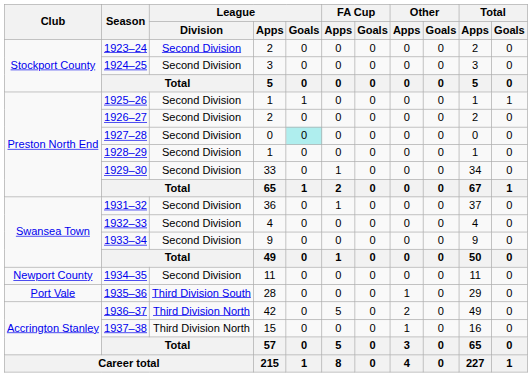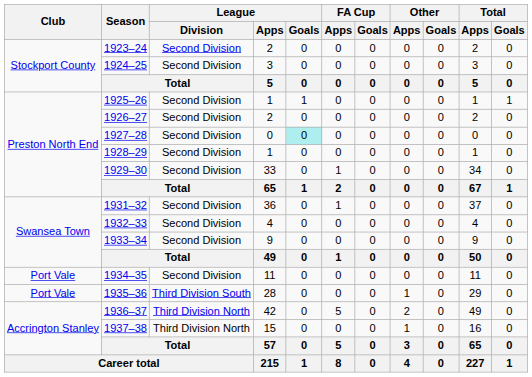 <table class="wikitable" style="text-align: center;">
 <tr>
 <th rowspan="2">Club</th>
 <th rowspan="2">Season</th>
 <th colspan="3">League</th>
 <th colspan="2">FA Cup</th>
 <th colspan="2">Other</th>
 <th colspan="2">Total</th>
 </tr>
 <tr>
 <th>Division</th>
 <th>Apps</th>
 <th>Goals</th>
 <th>Apps</th>
 <th>Goals</th>
 <th>Apps</th>
 <th>Goals</th>
 <th>Apps</th>
 <th>Goals</th>
 </tr>
 <tr>
 <td rowspan="3"><a href='#'>Stockport County</a></td>
 <td><a href='#'>1923–24</a></td>
 <td><a href='#'>Second Division</a></td>
 <td>2</td>
 <td>0</td>
 <td>0</td>
 <td>0</td>
 <td>0</td>
 <td>0</td>
 <td>2</td>
 <td>0</td>
 </tr>
 <tr>
 <td><a href='#'>1924–25</a></td>
 <td>Second Division</td>
 <td>3</td>
 <td>0</td>
 <td>0</td>
 <td>0</td>
 <td>0</td>
 <td>0</td>
 <td>3</td>
 <td>0</td>
 </tr>
 <tr>
 <th colspan="2">Total</th>
 <th>5</th>
 <th>0</th>
 <th>0</th>
 <th>0</th>
 <th>0</th>
 <th>0</th>
 <th>5</th>
 <th>0</th>
 </tr>
 <tr>
 <td rowspan="6"><a href='#'>Preston North End</a></td>
 <td><a href='#'>1925–26</a></td>
 <td>Second Division</td>
 <td>1</td>
 <td>1</td>
 <td>0</td>
 <td>0</td>
 <td>0</td>
 <td>0</td>
 <td>1</td>
 <td>1</td>
 </tr>
 <tr>
 <td><a href='#'>1926–27</a></td>
 <td>Second Division</td>
 <td>2</td>
 <td>0</td>
 <td>0</td>
 <td>0</td>
 <td>0</td>
 <td>0</td>
 <td>2</td>
 <td>0</td>
 </tr>
 <tr>
 <td><a href='#'>1927–28</a></td>
 <td>Second Division</td>
 <td>0</td>
 <td style="background: paleturquoise;">0</td>
 <td>0</td>
 <td>0</td>
 <td>0</td>
 <td>0</td>
 <td>0</td>
 <td>0</td>
 </tr>
 <tr>
 <td><a href='#'>1928–29</a></td>
 <td>Second Division</td>
 <td>1</td>
 <td>0</td>
 <td>0</td>
 <td>0</td>
 <td>0</td>
 <td>0</td>
 <td>1</td>
 <td>0</td>
 </tr>
 <tr>
 <td><a href='#'>1929–30</a></td>
 <td>Second Division</td>
 <td>33</td>
 <td>0</td>
 <td>1</td>
 <td>0</td>
 <td>0</td>
 <td>0</td>
 <td>34</td>
 <td>0</td>
 </tr>
 <tr>
 <th colspan="2">Total</th>
 <th>65</th>
 <th>1</th>
 <th>2</th>
 <th>0</th>
 <th>0</th>
 <th>0</th>
 <th>67</th>
 <th>1</th>
 </tr>
 <tr>
 <td rowspan="4"><a href='#'>Swansea Town</a></td>
 <td><a href='#'>1931–32</a></td>
 <td>Second Division</td>
 <td>36</td>
 <td>0</td>
 <td>1</td>
 <td>0</td>
 <td>0</td>
 <td>0</td>
 <td>37</td>
 <td>0</td>
 </tr>
 <tr>
 <td><a href='#'>1932–33</a></td>
 <td>Second Division</td>
 <td>4</td>
 <td>0</td>
 <td>0</td>
 <td>0</td>
 <td>0</td>
 <td>0</td>
 <td>4</td>
 <td>0</td>
 </tr>
 <tr>
 <td><a href='#'>1933–34</a></td>
 <td>Second Division</td>
 <td>9</td>
 <td>0</td>
 <td>0</td>
 <td>0</td>
 <td>0</td>
 <td>0</td>
 <td>9</td>
 <td>0</td>
 </tr>
 <tr>
 <th colspan="2">Total</th>
 <th>49</th>
 <th>0</th>
 <th>1</th>
 <th>0</th>
 <th>0</th>
 <th>0</th>
 <th>50</th>
 <th>0</th>
 </tr>
 <tr>
-<td><a href='#'>Newport County</a></td>
+<td><a href='#'>Port Vale</a></td>
 <td><a href='#'>1934–35</a></td>
 <td>Second Division</td>
 <td>11</td>
 <td>0</td>
 <td>0</td>
 <td>0</td>
 <td>0</td>
 <td>0</td>
 <td>11</td>
 <td>0</td>
 </tr>
 <tr>
 <td><a href='#'>Port Vale</a></td>
 <td><a href='#'>1935–36</a></td>
 <td><a href='#'>Third Division South</a></td>
 <td>28</td>
 <td>0</td>
 <td>0</td>
 <td>0</td>
 <td>1</td>
 <td>0</td>
 <td>29</td>
 <td>0</td>
 </tr>
 <tr>
 <td rowspan="3"><a href='#'>Accrington Stanley</a></td>
 <td><a href='#'>1936–37</a></td>
 <td><a href='#'>Third Division North</a></td>
 <td>42</td>
 <td>0</td>
 <td>5</td>
 <td>0</td>
 <td>2</td>
 <td>0</td>
 <td>49</td>
 <td>0</td>
 </tr>
 <tr>
 <td><a href='#'>1937–38</a></td>
 <td>Third Division North</td>
 <td>15</td>
 <td>0</td>
 <td>0</td>
 <td>0</td>
 <td>1</td>
 <td>0</td>
 <td>16</td>
 <td>0</td>
 </tr>
 <tr>
 <th colspan="2">Total</th>
 <th>57</th>
 <th>0</th>
 <th>5</th>
 <th>0</th>
 <th>3</th>
 <th>0</th>
 <th>65</th>
 <th>0</th>
 </tr>
 <tr>
 <th colspan="3">Career total</th>
 <th>215</th>
 <th>1</th>
 <th>8</th>
 <th>0</th>
 <th>4</th>
 <th>0</th>
 <th>227</th>
 <th>1</th>
 </tr>
 </table>
